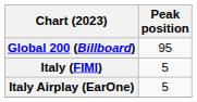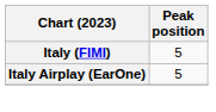 <table class="wikitable sortable plainrowheaders" style="text-align:center">
 <tr>
 <th scope="col">Chart (2023)</th>
 <th scope="col">Peak<br>position</th>
-</tr>
-<tr>
-<th scope="row"><a href='#'>Global 200</a> (<em><a href='#'>Billboard</a></em>)</th>
-<td>95</td>
 </tr>
 <tr>
 <th scope="row">Italy (<a href='#'>FIMI</a>)</th>
 <td>5</td>
 </tr>
 <tr>
 <th scope="row">Italy Airplay (EarOne)</th>
 <td>5</td>
 </tr>
 <tr>
 </tr>
 </table>
